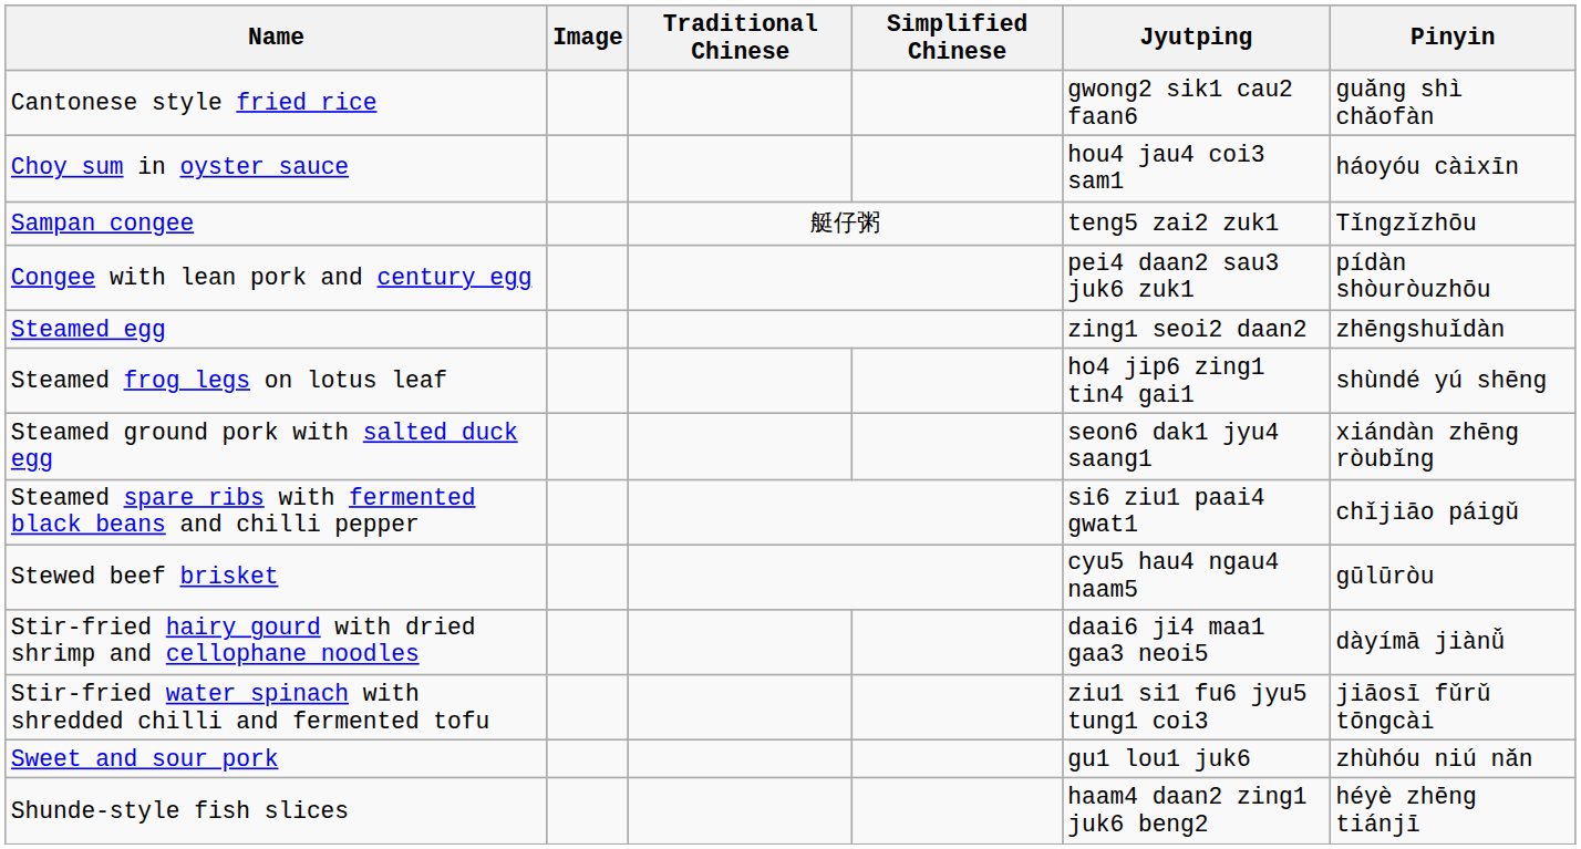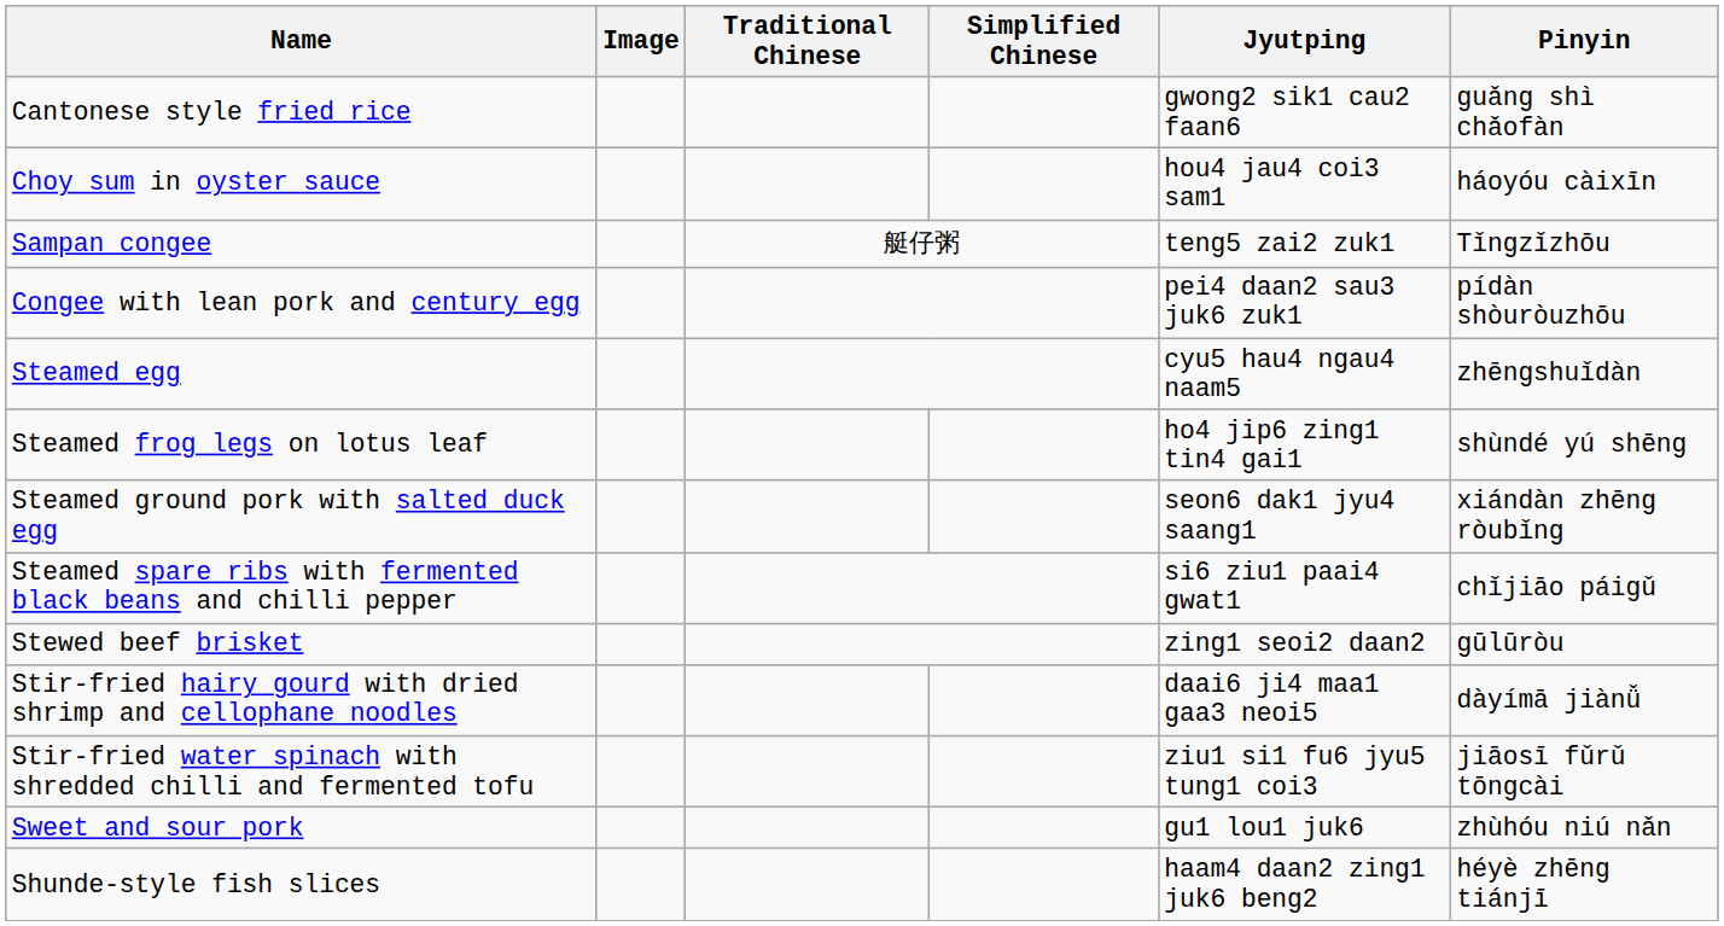 <table class="wikitable">
 <tr>
 <th>Name</th>
 <th>Image</th>
 <th>Traditional Chinese</th>
 <th>Simplified Chinese</th>
 <th>Jyutping</th>
 <th>Pinyin</th>
 </tr>
 <tr>
 <td>Cantonese style <a href='#'>fried rice</a></td>
 <td></td>
 <td></td>
 <td></td>
 <td>gwong2 sik1 cau2 faan6</td>
 <td>guǎng shì chǎofàn</td>
 </tr>
 <tr>
 <td><a href='#'>Choy sum</a> in <a href='#'>oyster sauce</a></td>
 <td></td>
 <td></td>
 <td></td>
 <td>hou4 jau4 coi3 sam1</td>
 <td>háoyóu càixīn</td>
 </tr>
 <tr>
 <td><a href='#'>Sampan congee</a></td>
 <td></td>
 <td colspan="2" style="text-align:center">艇仔粥</td>
 <td>teng5 zai2 zuk1</td>
 <td>Tǐngzǐzhōu</td>
 </tr>
 <tr>
 <td><a href='#'>Congee</a> with lean pork and <a href='#'>century egg</a></td>
 <td></td>
 <td colspan="2" style="text-align:center"></td>
 <td>pei4 daan2 sau3 juk6 zuk1</td>
 <td>pídàn shòuròuzhōu</td>
 </tr>
 <tr>
 <td><a href='#'>Steamed egg</a></td>
 <td></td>
 <td colspan="2" style="text-align:center"></td>
-<td>zing1 seoi2 daan2</td>
+<td>cyu5 hau4 ngau4 naam5</td>
 <td>zhēngshuǐdàn</td>
 </tr>
 <tr>
 <td>Steamed <a href='#'>frog legs</a> on lotus leaf</td>
 <td></td>
 <td></td>
 <td></td>
 <td>ho4 jip6 zing1 tin4 gai1</td>
 <td>shùndé yú shēng</td>
 </tr>
 <tr>
 <td>Steamed ground pork with <a href='#'>salted duck egg</a></td>
 <td></td>
 <td></td>
 <td></td>
 <td>seon6 dak1 jyu4 saang1</td>
 <td>xiándàn zhēng ròubǐng</td>
 </tr>
 <tr>
 <td>Steamed <a href='#'>spare ribs</a> with <a href='#'>fermented black beans</a> and chilli pepper</td>
 <td></td>
 <td colspan="2" style="text-align:center"></td>
 <td>si6 ziu1 paai4 gwat1</td>
 <td>chǐjiāo páigǔ</td>
 </tr>
 <tr>
 <td>Stewed beef <a href='#'>brisket</a></td>
 <td></td>
 <td colspan="2" style="text-align:center"></td>
-<td>cyu5 hau4 ngau4 naam5</td>
+<td>zing1 seoi2 daan2</td>
 <td>gūlūròu</td>
 </tr>
 <tr>
 <td>Stir-fried <a href='#'>hairy gourd</a> with dried shrimp and <a href='#'>cellophane noodles</a></td>
 <td></td>
 <td></td>
 <td></td>
 <td>daai6 ji4 maa1 gaa3 neoi5</td>
 <td>dàyímā jiànǚ</td>
 </tr>
 <tr>
 <td>Stir-fried <a href='#'>water spinach</a> with shredded chilli and fermented tofu</td>
 <td></td>
 <td></td>
 <td></td>
 <td>ziu1 si1 fu6 jyu5 tung1 coi3</td>
 <td>jiāosī fǔrǔ tōngcài</td>
 </tr>
 <tr>
 <td><a href='#'>Sweet and sour pork</a></td>
 <td></td>
 <td></td>
 <td></td>
 <td>gu1 lou1 juk6</td>
 <td>zhùhóu niú nǎn</td>
 </tr>
 <tr>
 <td>Shunde-style fish slices</td>
 <td></td>
 <td></td>
 <td></td>
 <td>haam4 daan2 zing1 juk6 beng2</td>
 <td>héyè zhēng tiánjī</td>
 </tr>
 </table>
